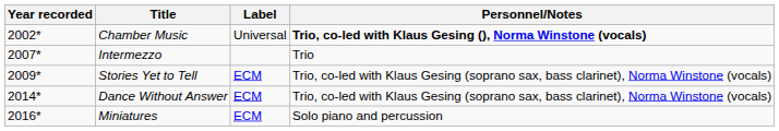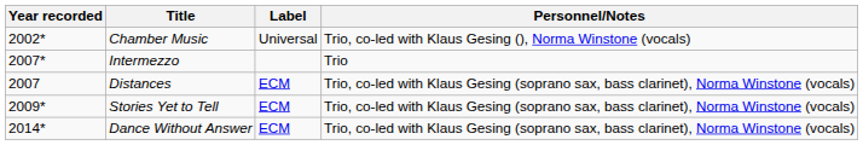 <table class="wikitable sortable">
 <tr>
 <th>Year recorded</th>
 <th>Title</th>
 <th>Label</th>
 <th>Personnel/Notes</th>
 </tr>
 <tr>
 <td>2002*</td>
 <td><em>Chamber Music</em></td>
 <td>Universal</td>
-<td><strong>Trio, co-led with Klaus Gesing (), <a href='#'>Norma Winstone</a> (vocals)</strong></td>
+<td>Trio, co-led with Klaus Gesing (), <a href='#'>Norma Winstone</a> (vocals)</td>
 </tr>
 <tr>
 <td>2007*</td>
 <td><em>Intermezzo</em></td>
 <td></td>
 <td>Trio</td>
+</tr>
+<tr>
+<td>2007</td>
+<td><em>Distances</em></td>
+<td><a href='#'>ECM</a></td>
+<td>Trio, co-led with Klaus Gesing (soprano sax, bass clarinet), <a href='#'>Norma Winstone</a> (vocals)</td>
 </tr>
 <tr>
 <td>2009*</td>
 <td><em>Stories Yet to Tell</em></td>
 <td><a href='#'>ECM</a></td>
 <td>Trio, co-led with Klaus Gesing (soprano sax, bass clarinet), <a href='#'>Norma Winstone</a> (vocals)</td>
 </tr>
 <tr>
 <td>2014*</td>
 <td><em>Dance Without Answer</em></td>
 <td><a href='#'>ECM</a></td>
 <td>Trio, co-led with Klaus Gesing (soprano sax, bass clarinet), <a href='#'>Norma Winstone</a> (vocals)</td>
 </tr>
-<tr>
-<td>2016*</td>
-<td><em>Miniatures</em></td>
-<td><a href='#'>ECM</a></td>
-<td>Solo piano and percussion</td>
-</tr>
 </table>
